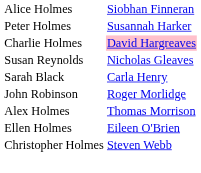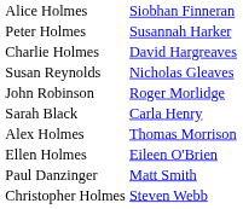 <table>
 <tr>
 <td>Alice Holmes</td>
 <td><a href='#'>Siobhan Finneran</a></td>
 </tr>
 <tr>
 <td>Peter Holmes</td>
 <td><a href='#'>Susannah Harker</a></td>
 </tr>
 <tr>
 <td>Charlie Holmes</td>
-<td style="background: pink;"><a href='#'>David Hargreaves</a></td>
+<td><a href='#'>David Hargreaves</a></td>
 </tr>
 <tr>
 <td>Susan Reynolds</td>
 <td><a href='#'>Nicholas Gleaves</a></td>
 </tr>
 <tr>
+<td>John Robinson</td>
+<td><a href='#'>Roger Morlidge</a></td>
+</tr>
+<tr>
 <td>Sarah Black</td>
 <td><a href='#'>Carla Henry</a></td>
-</tr>
-<tr>
-<td>John Robinson</td>
-<td><a href='#'>Roger Morlidge</a></td>
 </tr>
 <tr>
 <td>Alex Holmes</td>
 <td><a href='#'>Thomas Morrison</a></td>
 </tr>
 <tr>
 <td>Ellen Holmes</td>
 <td><a href='#'>Eileen O'Brien</a></td>
 </tr>
 <tr>
+<td>Paul Danzinger</td>
+<td><a href='#'>Matt Smith</a></td>
+</tr>
+<tr>
 <td>Christopher Holmes</td>
 <td><a href='#'>Steven Webb</a></td>
 </tr>
 </table>
